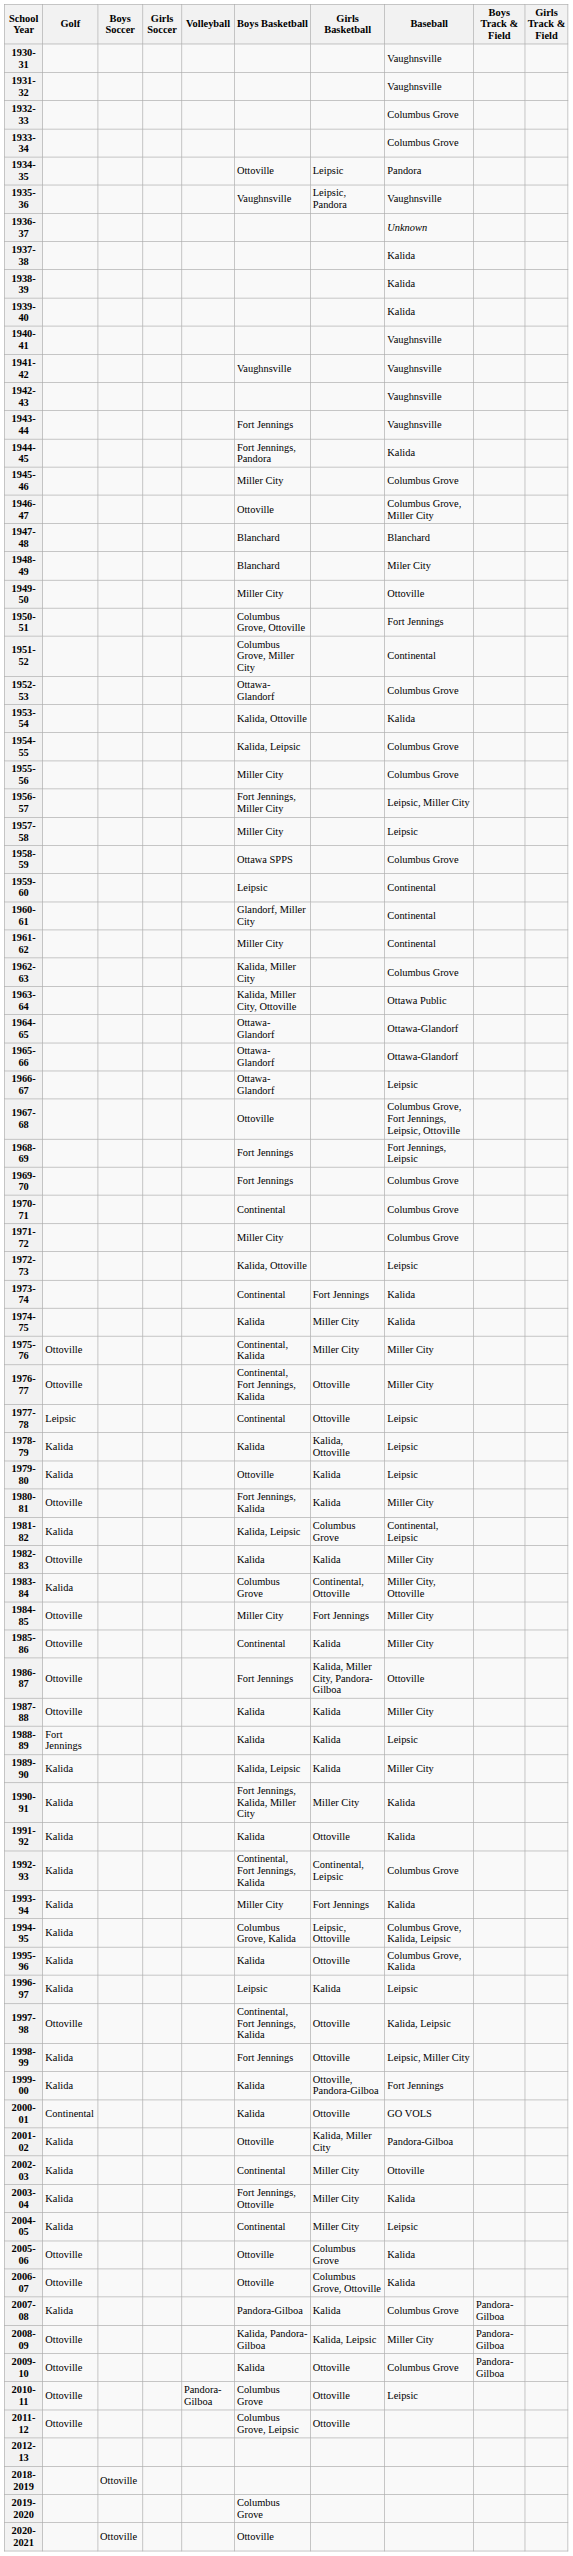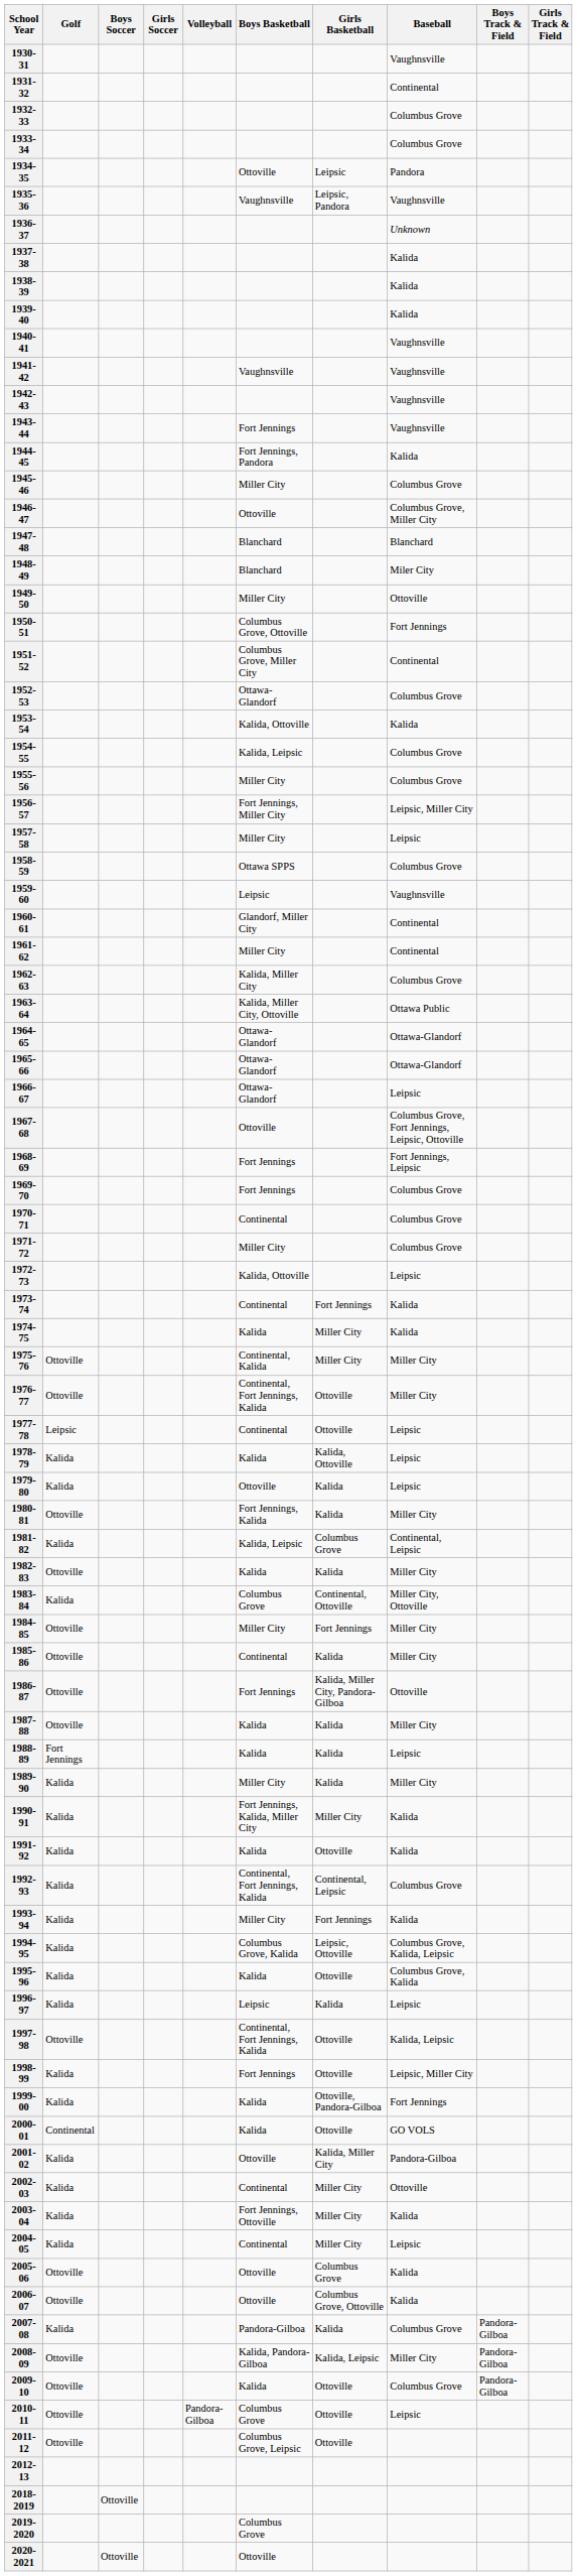 <table class="wikitable">
 <tr>
 <th>School Year</th>
 <th>Golf</th>
 <th>Boys Soccer</th>
 <th>Girls Soccer</th>
 <th>Volleyball</th>
 <th>Boys Basketball</th>
 <th>Girls Basketball</th>
 <th>Baseball</th>
 <th>Boys Track & Field</th>
 <th>Girls Track & Field</th>
 </tr>
 <tr align="left">
 <th>1930-31</th>
 <td></td>
 <td></td>
 <td></td>
 <td></td>
 <td></td>
 <td></td>
 <td>Vaughnsville</td>
 <td></td>
 <td></td>
 </tr>
 <tr align="left">
 <th>1931-32</th>
 <td></td>
 <td></td>
 <td></td>
 <td></td>
 <td></td>
 <td></td>
-<td>Vaughnsville</td>
+<td>Continental</td>
 <td></td>
 <td></td>
 </tr>
 <tr align="left">
 <th>1932-33</th>
 <td></td>
 <td></td>
 <td></td>
 <td></td>
 <td></td>
 <td></td>
 <td>Columbus Grove</td>
 <td></td>
 <td></td>
 </tr>
 <tr align="left">
 <th>1933-34</th>
 <td></td>
 <td></td>
 <td></td>
 <td></td>
 <td></td>
 <td></td>
 <td>Columbus Grove</td>
 <td></td>
 <td></td>
 </tr>
 <tr align="left">
 <th>1934-35</th>
 <td></td>
 <td></td>
 <td></td>
 <td></td>
 <td>Ottoville</td>
 <td>Leipsic</td>
 <td>Pandora</td>
 <td></td>
 <td></td>
 </tr>
 <tr align="left">
 <th>1935-36</th>
 <td></td>
 <td></td>
 <td></td>
 <td></td>
 <td>Vaughnsville</td>
 <td>Leipsic, Pandora</td>
 <td>Vaughnsville</td>
 <td></td>
 <td></td>
 </tr>
 <tr align="left">
 <th>1936-37</th>
 <td></td>
 <td></td>
 <td></td>
 <td></td>
 <td></td>
 <td></td>
 <td><em>Unknown</em></td>
 <td></td>
 <td></td>
 </tr>
 <tr align="left">
 <th>1937-38</th>
 <td></td>
 <td></td>
 <td></td>
 <td></td>
 <td></td>
 <td></td>
 <td>Kalida</td>
 <td></td>
 <td></td>
 </tr>
 <tr align="left">
 <th>1938-39</th>
 <td></td>
 <td></td>
 <td></td>
 <td></td>
 <td></td>
 <td></td>
 <td>Kalida</td>
 <td></td>
 <td></td>
 </tr>
 <tr align="left">
 <th>1939-40</th>
 <td></td>
 <td></td>
 <td></td>
 <td></td>
 <td></td>
 <td></td>
 <td>Kalida</td>
 <td></td>
 <td></td>
 </tr>
 <tr align="left">
 <th>1940-41</th>
 <td></td>
 <td></td>
 <td></td>
 <td></td>
 <td></td>
 <td></td>
 <td>Vaughnsville</td>
 <td></td>
 <td></td>
 </tr>
 <tr align="left">
 <th>1941-42</th>
 <td></td>
 <td></td>
 <td></td>
 <td></td>
 <td>Vaughnsville</td>
 <td></td>
 <td>Vaughnsville</td>
 <td></td>
 <td></td>
 </tr>
 <tr align="left">
 <th>1942-43</th>
 <td></td>
 <td></td>
 <td></td>
 <td></td>
 <td></td>
 <td></td>
 <td>Vaughnsville</td>
 <td></td>
 <td></td>
 </tr>
 <tr align="left">
 <th>1943-44</th>
 <td></td>
 <td></td>
 <td></td>
 <td></td>
 <td>Fort Jennings</td>
 <td></td>
 <td>Vaughnsville</td>
 <td></td>
 <td></td>
 </tr>
 <tr align="left">
 <th>1944-45</th>
 <td></td>
 <td></td>
 <td></td>
 <td></td>
 <td>Fort Jennings, Pandora</td>
 <td></td>
 <td>Kalida</td>
 <td></td>
 <td></td>
 </tr>
 <tr align="left">
 <th>1945-46</th>
 <td></td>
 <td></td>
 <td></td>
 <td></td>
 <td>Miller City</td>
 <td></td>
 <td>Columbus Grove</td>
 <td></td>
 <td></td>
 </tr>
 <tr align="left">
 <th>1946-47</th>
 <td></td>
 <td></td>
 <td></td>
 <td></td>
 <td>Ottoville</td>
 <td></td>
 <td>Columbus Grove, Miller City</td>
 <td></td>
 <td></td>
 </tr>
 <tr align="left">
 <th>1947-48</th>
 <td></td>
 <td></td>
 <td></td>
 <td></td>
 <td>Blanchard</td>
 <td></td>
 <td>Blanchard</td>
 <td></td>
 <td></td>
 </tr>
 <tr align="left">
 <th>1948-49</th>
 <td></td>
 <td></td>
 <td></td>
 <td></td>
 <td>Blanchard</td>
 <td></td>
 <td>Miler City</td>
 <td></td>
 <td></td>
 </tr>
 <tr align="left">
 <th>1949-50</th>
 <td></td>
 <td></td>
 <td></td>
 <td></td>
 <td>Miller City</td>
 <td></td>
 <td>Ottoville</td>
 <td></td>
 <td></td>
 </tr>
 <tr align="left">
 <th>1950-51</th>
 <td></td>
 <td></td>
 <td></td>
 <td></td>
 <td>Columbus Grove, Ottoville</td>
 <td></td>
 <td>Fort Jennings</td>
 <td></td>
 <td></td>
 </tr>
 <tr align="left">
 <th>1951-52</th>
 <td></td>
 <td></td>
 <td></td>
 <td></td>
 <td>Columbus Grove, Miller City</td>
 <td></td>
 <td>Continental</td>
 <td></td>
 <td></td>
 </tr>
 <tr align="left">
 <th>1952-53</th>
 <td></td>
 <td></td>
 <td></td>
 <td></td>
 <td>Ottawa-Glandorf</td>
 <td></td>
 <td>Columbus Grove</td>
 <td></td>
 <td></td>
 </tr>
 <tr align="left">
 <th>1953-54</th>
 <td></td>
 <td></td>
 <td></td>
 <td></td>
 <td>Kalida, Ottoville</td>
 <td></td>
 <td>Kalida</td>
 <td></td>
 <td></td>
 </tr>
 <tr align="left">
 <th>1954-55</th>
 <td></td>
 <td></td>
 <td></td>
 <td></td>
 <td>Kalida, Leipsic</td>
 <td></td>
 <td>Columbus Grove</td>
 <td></td>
 <td></td>
 </tr>
 <tr align="left">
 <th>1955-56</th>
 <td></td>
 <td></td>
 <td></td>
 <td></td>
 <td>Miller City</td>
 <td></td>
 <td>Columbus Grove</td>
 <td></td>
 <td></td>
 </tr>
 <tr align="left">
 <th>1956-57</th>
 <td></td>
 <td></td>
 <td></td>
 <td></td>
 <td>Fort Jennings, Miller City</td>
 <td></td>
 <td>Leipsic, Miller City</td>
 <td></td>
 <td></td>
 </tr>
 <tr align="left">
 <th>1957-58</th>
 <td></td>
 <td></td>
 <td></td>
 <td></td>
 <td>Miller City</td>
 <td></td>
 <td>Leipsic</td>
 <td></td>
 <td></td>
 </tr>
 <tr align="left">
 <th>1958-59</th>
 <td></td>
 <td></td>
 <td></td>
 <td></td>
 <td>Ottawa SPPS</td>
 <td></td>
 <td>Columbus Grove</td>
 <td></td>
 <td></td>
 </tr>
 <tr align="left">
 <th>1959-60</th>
 <td></td>
 <td></td>
 <td></td>
 <td></td>
 <td>Leipsic</td>
 <td></td>
-<td>Continental</td>
+<td>Vaughnsville</td>
 <td></td>
 <td></td>
 </tr>
 <tr align="left">
 <th>1960-61</th>
 <td></td>
 <td></td>
 <td></td>
 <td></td>
 <td>Glandorf, Miller City</td>
 <td></td>
 <td>Continental</td>
 <td></td>
 <td></td>
 </tr>
 <tr align="left">
 <th>1961-62</th>
 <td></td>
 <td></td>
 <td></td>
 <td></td>
 <td>Miller City</td>
 <td></td>
 <td>Continental</td>
 <td></td>
 <td></td>
 </tr>
 <tr align="left">
 <th>1962-63</th>
 <td></td>
 <td></td>
 <td></td>
 <td></td>
 <td>Kalida, Miller City</td>
 <td></td>
 <td>Columbus Grove</td>
 <td></td>
 <td></td>
 </tr>
 <tr align="left">
 <th>1963-64</th>
 <td></td>
 <td></td>
 <td></td>
 <td></td>
 <td>Kalida, Miller City, Ottoville</td>
 <td></td>
 <td>Ottawa Public</td>
 <td></td>
 <td></td>
 </tr>
 <tr align="left">
 <th>1964-65</th>
 <td></td>
 <td></td>
 <td></td>
 <td></td>
 <td>Ottawa-Glandorf</td>
 <td></td>
 <td>Ottawa-Glandorf</td>
 <td></td>
 <td></td>
 </tr>
 <tr align="left">
 <th>1965-66</th>
 <td></td>
 <td></td>
 <td></td>
 <td></td>
 <td>Ottawa-Glandorf</td>
 <td></td>
 <td>Ottawa-Glandorf</td>
 <td></td>
 <td></td>
 </tr>
 <tr align="left">
 <th>1966-67</th>
 <td></td>
 <td></td>
 <td></td>
 <td></td>
 <td>Ottawa-Glandorf</td>
 <td></td>
 <td>Leipsic</td>
 <td></td>
 <td></td>
 </tr>
 <tr align="left">
 <th>1967-68</th>
 <td></td>
 <td></td>
 <td></td>
 <td></td>
 <td>Ottoville</td>
 <td></td>
 <td>Columbus Grove, Fort Jennings, Leipsic, Ottoville</td>
 <td></td>
 <td></td>
 </tr>
 <tr align="left">
 <th>1968-69</th>
 <td></td>
 <td></td>
 <td></td>
 <td></td>
 <td>Fort Jennings</td>
 <td></td>
 <td>Fort Jennings, Leipsic</td>
 <td></td>
 <td></td>
 </tr>
 <tr align="left">
 <th>1969-70</th>
 <td></td>
 <td></td>
 <td></td>
 <td></td>
 <td>Fort Jennings</td>
 <td></td>
 <td>Columbus Grove</td>
 <td></td>
 <td></td>
 </tr>
 <tr align="left">
 <th>1970-71</th>
 <td></td>
 <td></td>
 <td></td>
 <td></td>
 <td>Continental</td>
 <td></td>
 <td>Columbus Grove</td>
 <td></td>
 <td></td>
 </tr>
 <tr align="left">
 <th>1971-72</th>
 <td></td>
 <td></td>
 <td></td>
 <td></td>
 <td>Miller City</td>
 <td></td>
 <td>Columbus Grove</td>
 <td></td>
 <td></td>
 </tr>
 <tr align="left">
 <th>1972-73</th>
 <td></td>
 <td></td>
 <td></td>
 <td></td>
 <td>Kalida, Ottoville</td>
 <td></td>
 <td>Leipsic</td>
 <td></td>
 <td></td>
 </tr>
 <tr align="left">
 <th>1973-74</th>
 <td></td>
 <td></td>
 <td></td>
 <td></td>
 <td>Continental</td>
 <td>Fort Jennings</td>
 <td>Kalida</td>
 <td></td>
 <td></td>
 </tr>
 <tr align="left">
 <th>1974-75</th>
 <td></td>
 <td></td>
 <td></td>
 <td></td>
 <td>Kalida</td>
 <td>Miller City</td>
 <td>Kalida</td>
 <td></td>
 <td></td>
 </tr>
 <tr align="left">
 <th>1975-76</th>
 <td>Ottoville</td>
 <td></td>
 <td></td>
 <td></td>
 <td>Continental, Kalida</td>
 <td>Miller City</td>
 <td>Miller City</td>
 <td></td>
 <td></td>
 </tr>
 <tr align="left">
 <th>1976-77</th>
 <td>Ottoville</td>
 <td></td>
 <td></td>
 <td></td>
 <td>Continental, Fort Jennings, Kalida</td>
 <td>Ottoville</td>
 <td>Miller City</td>
 <td></td>
 <td></td>
 </tr>
 <tr align="left">
 <th>1977-78</th>
 <td>Leipsic</td>
 <td></td>
 <td></td>
 <td></td>
 <td>Continental</td>
 <td>Ottoville</td>
 <td>Leipsic</td>
 <td></td>
 <td></td>
 </tr>
 <tr align="left">
 <th>1978-79</th>
 <td>Kalida</td>
 <td></td>
 <td></td>
 <td></td>
 <td>Kalida</td>
 <td>Kalida, Ottoville</td>
 <td>Leipsic</td>
 <td></td>
 <td></td>
 </tr>
 <tr align="left">
 <th>1979-80</th>
 <td>Kalida</td>
 <td></td>
 <td></td>
 <td></td>
 <td>Ottoville</td>
 <td>Kalida</td>
 <td>Leipsic</td>
 <td></td>
 <td></td>
 </tr>
 <tr align="left">
 <th>1980-81</th>
 <td>Ottoville</td>
 <td></td>
 <td></td>
 <td></td>
 <td>Fort Jennings, Kalida</td>
 <td>Kalida</td>
 <td>Miller City</td>
 <td></td>
 <td></td>
 </tr>
 <tr align="left">
 <th>1981-82</th>
 <td>Kalida</td>
 <td></td>
 <td></td>
 <td></td>
 <td>Kalida, Leipsic</td>
 <td>Columbus Grove</td>
 <td>Continental, Leipsic</td>
 <td></td>
 <td></td>
 </tr>
 <tr align="left">
 <th>1982-83</th>
 <td>Ottoville</td>
 <td></td>
 <td></td>
 <td></td>
 <td>Kalida</td>
 <td>Kalida</td>
 <td>Miller City</td>
 <td></td>
 <td></td>
 </tr>
 <tr align="left">
 <th>1983-84</th>
 <td>Kalida</td>
 <td></td>
 <td></td>
 <td></td>
 <td>Columbus Grove</td>
 <td>Continental, Ottoville</td>
 <td>Miller City, Ottoville</td>
 <td></td>
 <td></td>
 </tr>
 <tr align="left">
 <th>1984-85</th>
 <td>Ottoville</td>
 <td></td>
 <td></td>
 <td></td>
 <td>Miller City</td>
 <td>Fort Jennings</td>
 <td>Miller City</td>
 <td></td>
 <td></td>
 </tr>
 <tr align="left">
 <th>1985-86</th>
 <td>Ottoville</td>
 <td></td>
 <td></td>
 <td></td>
 <td>Continental</td>
 <td>Kalida</td>
 <td>Miller City</td>
 <td></td>
 <td></td>
 </tr>
 <tr align="left">
 <th>1986-87</th>
 <td>Ottoville</td>
 <td></td>
 <td></td>
 <td></td>
 <td>Fort Jennings</td>
 <td>Kalida, Miller City, Pandora-Gilboa</td>
 <td>Ottoville</td>
 <td></td>
 <td></td>
 </tr>
 <tr align="left">
 <th>1987-88</th>
 <td>Ottoville</td>
 <td></td>
 <td></td>
 <td></td>
 <td>Kalida</td>
 <td>Kalida</td>
 <td>Miller City</td>
 <td></td>
 <td></td>
 </tr>
 <tr align="left">
 <th>1988-89</th>
 <td>Fort Jennings</td>
 <td></td>
 <td></td>
 <td></td>
 <td>Kalida</td>
 <td>Kalida</td>
 <td>Leipsic</td>
 <td></td>
 <td></td>
 </tr>
 <tr align="left">
 <th>1989-90</th>
 <td>Kalida</td>
 <td></td>
 <td></td>
 <td></td>
-<td>Kalida, Leipsic</td>
+<td>Miller City</td>
 <td>Kalida</td>
 <td>Miller City</td>
 <td></td>
 <td></td>
 </tr>
 <tr align="left">
 <th>1990-91</th>
 <td>Kalida</td>
 <td></td>
 <td></td>
 <td></td>
 <td>Fort Jennings, Kalida, Miller City</td>
 <td>Miller City</td>
 <td>Kalida</td>
 <td></td>
 <td></td>
 </tr>
 <tr align="left">
 <th>1991-92</th>
 <td>Kalida</td>
 <td></td>
 <td></td>
 <td></td>
 <td>Kalida</td>
 <td>Ottoville</td>
 <td>Kalida</td>
 <td></td>
 <td></td>
 </tr>
 <tr align="left">
 <th>1992-93</th>
 <td>Kalida</td>
 <td></td>
 <td></td>
 <td></td>
 <td>Continental, Fort Jennings, Kalida</td>
 <td>Continental, Leipsic</td>
 <td>Columbus Grove</td>
 <td></td>
 <td></td>
 </tr>
 <tr align="left">
 <th>1993-94</th>
 <td>Kalida</td>
 <td></td>
 <td></td>
 <td></td>
 <td>Miller City</td>
 <td>Fort Jennings</td>
 <td>Kalida</td>
 <td></td>
 <td></td>
 </tr>
 <tr align="left">
 <th>1994-95</th>
 <td>Kalida</td>
 <td></td>
 <td></td>
 <td></td>
 <td>Columbus Grove, Kalida</td>
 <td>Leipsic, Ottoville</td>
 <td>Columbus Grove, Kalida, Leipsic</td>
 <td></td>
 <td></td>
 </tr>
 <tr align="left">
 <th>1995-96</th>
 <td>Kalida</td>
 <td></td>
 <td></td>
 <td></td>
 <td>Kalida</td>
 <td>Ottoville</td>
 <td>Columbus Grove, Kalida</td>
 <td></td>
 <td></td>
 </tr>
 <tr align="left">
 <th>1996-97</th>
 <td>Kalida</td>
 <td></td>
 <td></td>
 <td></td>
 <td>Leipsic</td>
 <td>Kalida</td>
 <td>Leipsic</td>
 <td></td>
 <td></td>
 </tr>
 <tr align="left">
 <th>1997-98</th>
 <td>Ottoville</td>
 <td></td>
 <td></td>
 <td></td>
 <td>Continental, Fort Jennings, Kalida</td>
 <td>Ottoville</td>
 <td>Kalida, Leipsic</td>
 <td></td>
 <td></td>
 </tr>
 <tr align="left">
 <th>1998-99</th>
 <td>Kalida</td>
 <td></td>
 <td></td>
 <td></td>
 <td>Fort Jennings</td>
 <td>Ottoville</td>
 <td>Leipsic, Miller City</td>
 <td></td>
 <td></td>
 </tr>
 <tr align="left">
 <th>1999-00</th>
 <td>Kalida</td>
 <td></td>
 <td></td>
 <td></td>
 <td>Kalida</td>
 <td>Ottoville, Pandora-Gilboa</td>
 <td>Fort Jennings</td>
 <td></td>
 <td></td>
 </tr>
 <tr align="left">
 <th>2000-01</th>
 <td>Continental</td>
 <td></td>
 <td></td>
 <td></td>
 <td>Kalida</td>
 <td>Ottoville</td>
 <td>GO VOLS</td>
 <td></td>
 <td></td>
 </tr>
 <tr align="left">
 <th>2001-02</th>
 <td>Kalida</td>
 <td></td>
 <td></td>
 <td></td>
 <td>Ottoville</td>
 <td>Kalida, Miller City</td>
 <td>Pandora-Gilboa</td>
 <td></td>
 <td></td>
 </tr>
 <tr align="left">
 <th>2002-03</th>
 <td>Kalida</td>
 <td></td>
 <td></td>
 <td></td>
 <td>Continental</td>
 <td>Miller City</td>
 <td>Ottoville</td>
 <td></td>
 <td></td>
 </tr>
 <tr align="left">
 <th>2003-04</th>
 <td>Kalida</td>
 <td></td>
 <td></td>
 <td></td>
 <td>Fort Jennings, Ottoville</td>
 <td>Miller City</td>
 <td>Kalida</td>
 <td></td>
 <td></td>
 </tr>
 <tr align="left">
 <th>2004-05</th>
 <td>Kalida</td>
 <td></td>
 <td></td>
 <td></td>
 <td>Continental</td>
 <td>Miller City</td>
 <td>Leipsic</td>
 <td></td>
 <td></td>
 </tr>
 <tr align="left">
 <th>2005-06</th>
 <td>Ottoville</td>
 <td></td>
 <td></td>
 <td></td>
 <td>Ottoville</td>
 <td>Columbus Grove</td>
 <td>Kalida</td>
 <td></td>
 <td></td>
 </tr>
 <tr align="left">
 <th>2006-07</th>
 <td>Ottoville</td>
 <td></td>
 <td></td>
 <td></td>
 <td>Ottoville</td>
 <td>Columbus Grove, Ottoville</td>
 <td>Kalida</td>
 <td></td>
 <td></td>
 </tr>
 <tr align="left">
 <th>2007-08</th>
 <td>Kalida</td>
 <td></td>
 <td></td>
 <td></td>
 <td>Pandora-Gilboa</td>
 <td>Kalida</td>
 <td>Columbus Grove</td>
 <td>Pandora-Gilboa</td>
 <td></td>
 </tr>
 <tr align="left">
 <th>2008-09</th>
 <td>Ottoville</td>
 <td></td>
 <td></td>
 <td></td>
 <td>Kalida, Pandora-Gilboa</td>
 <td>Kalida, Leipsic</td>
 <td>Miller City</td>
 <td>Pandora-Gilboa</td>
 <td></td>
 </tr>
 <tr align="left">
 <th>2009-10</th>
 <td>Ottoville</td>
 <td></td>
 <td></td>
 <td></td>
 <td>Kalida</td>
 <td>Ottoville</td>
 <td>Columbus Grove</td>
 <td>Pandora-Gilboa</td>
 <td></td>
 </tr>
 <tr align="left">
 <th>2010-11</th>
 <td>Ottoville</td>
 <td></td>
 <td></td>
 <td>Pandora-Gilboa</td>
 <td>Columbus Grove</td>
 <td>Ottoville</td>
 <td>Leipsic</td>
 <td></td>
 <td></td>
 </tr>
 <tr align="left">
 <th>2011-12</th>
 <td>Ottoville</td>
 <td></td>
 <td></td>
 <td></td>
 <td>Columbus Grove, Leipsic</td>
 <td>Ottoville</td>
 <td></td>
 <td></td>
 <td></td>
 </tr>
 <tr align="left">
 <th>2012-13</th>
 <td></td>
 <td></td>
 <td></td>
 <td></td>
 <td></td>
 <td></td>
 <td></td>
 <td></td>
 <td></td>
 </tr>
 <tr align= "left">
 <th>2018-2019</th>
 <td></td>
 <td>Ottoville</td>
 <td></td>
 <td></td>
 <td></td>
 <td></td>
 <td></td>
 <td></td>
 <td></td>
 </tr>
 <tr align= "left">
 <th>2019-2020</th>
 <td></td>
 <td></td>
 <td></td>
 <td></td>
 <td>Columbus Grove</td>
 <td></td>
 <td></td>
 <td></td>
 <td></td>
 </tr>
 <tr align="left">
 <th>2020-2021</th>
 <td></td>
 <td>Ottoville</td>
 <td></td>
 <td></td>
 <td>Ottoville</td>
 <td></td>
 <td></td>
 <td></td>
 <td></td>
 </tr>
 </table>
